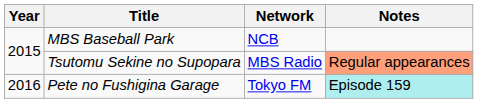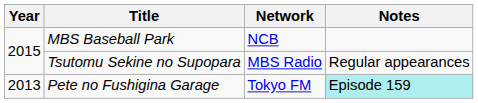 <table class="wikitable">
 <tr>
 <th>Year</th>
 <th>Title</th>
 <th>Network</th>
 <th>Notes</th>
 </tr>
 <tr>
 <td rowspan="2">2015</td>
 <td><em>MBS Baseball Park</em></td>
 <td><a href='#'>NCB</a></td>
 <td></td>
 </tr>
 <tr>
 <td><em>Tsutomu Sekine no Supopara</em></td>
 <td><a href='#'>MBS Radio</a></td>
-<td style="background: lightsalmon;">Regular appearances</td>
+<td>Regular appearances</td>
 </tr>
 <tr>
-<td>2016</td>
+<td>2013</td>
 <td><em>Pete no Fushigina Garage</em></td>
 <td><a href='#'>Tokyo FM</a></td>
 <td style="background: paleturquoise;">Episode 159</td>
 </tr>
 </table>
